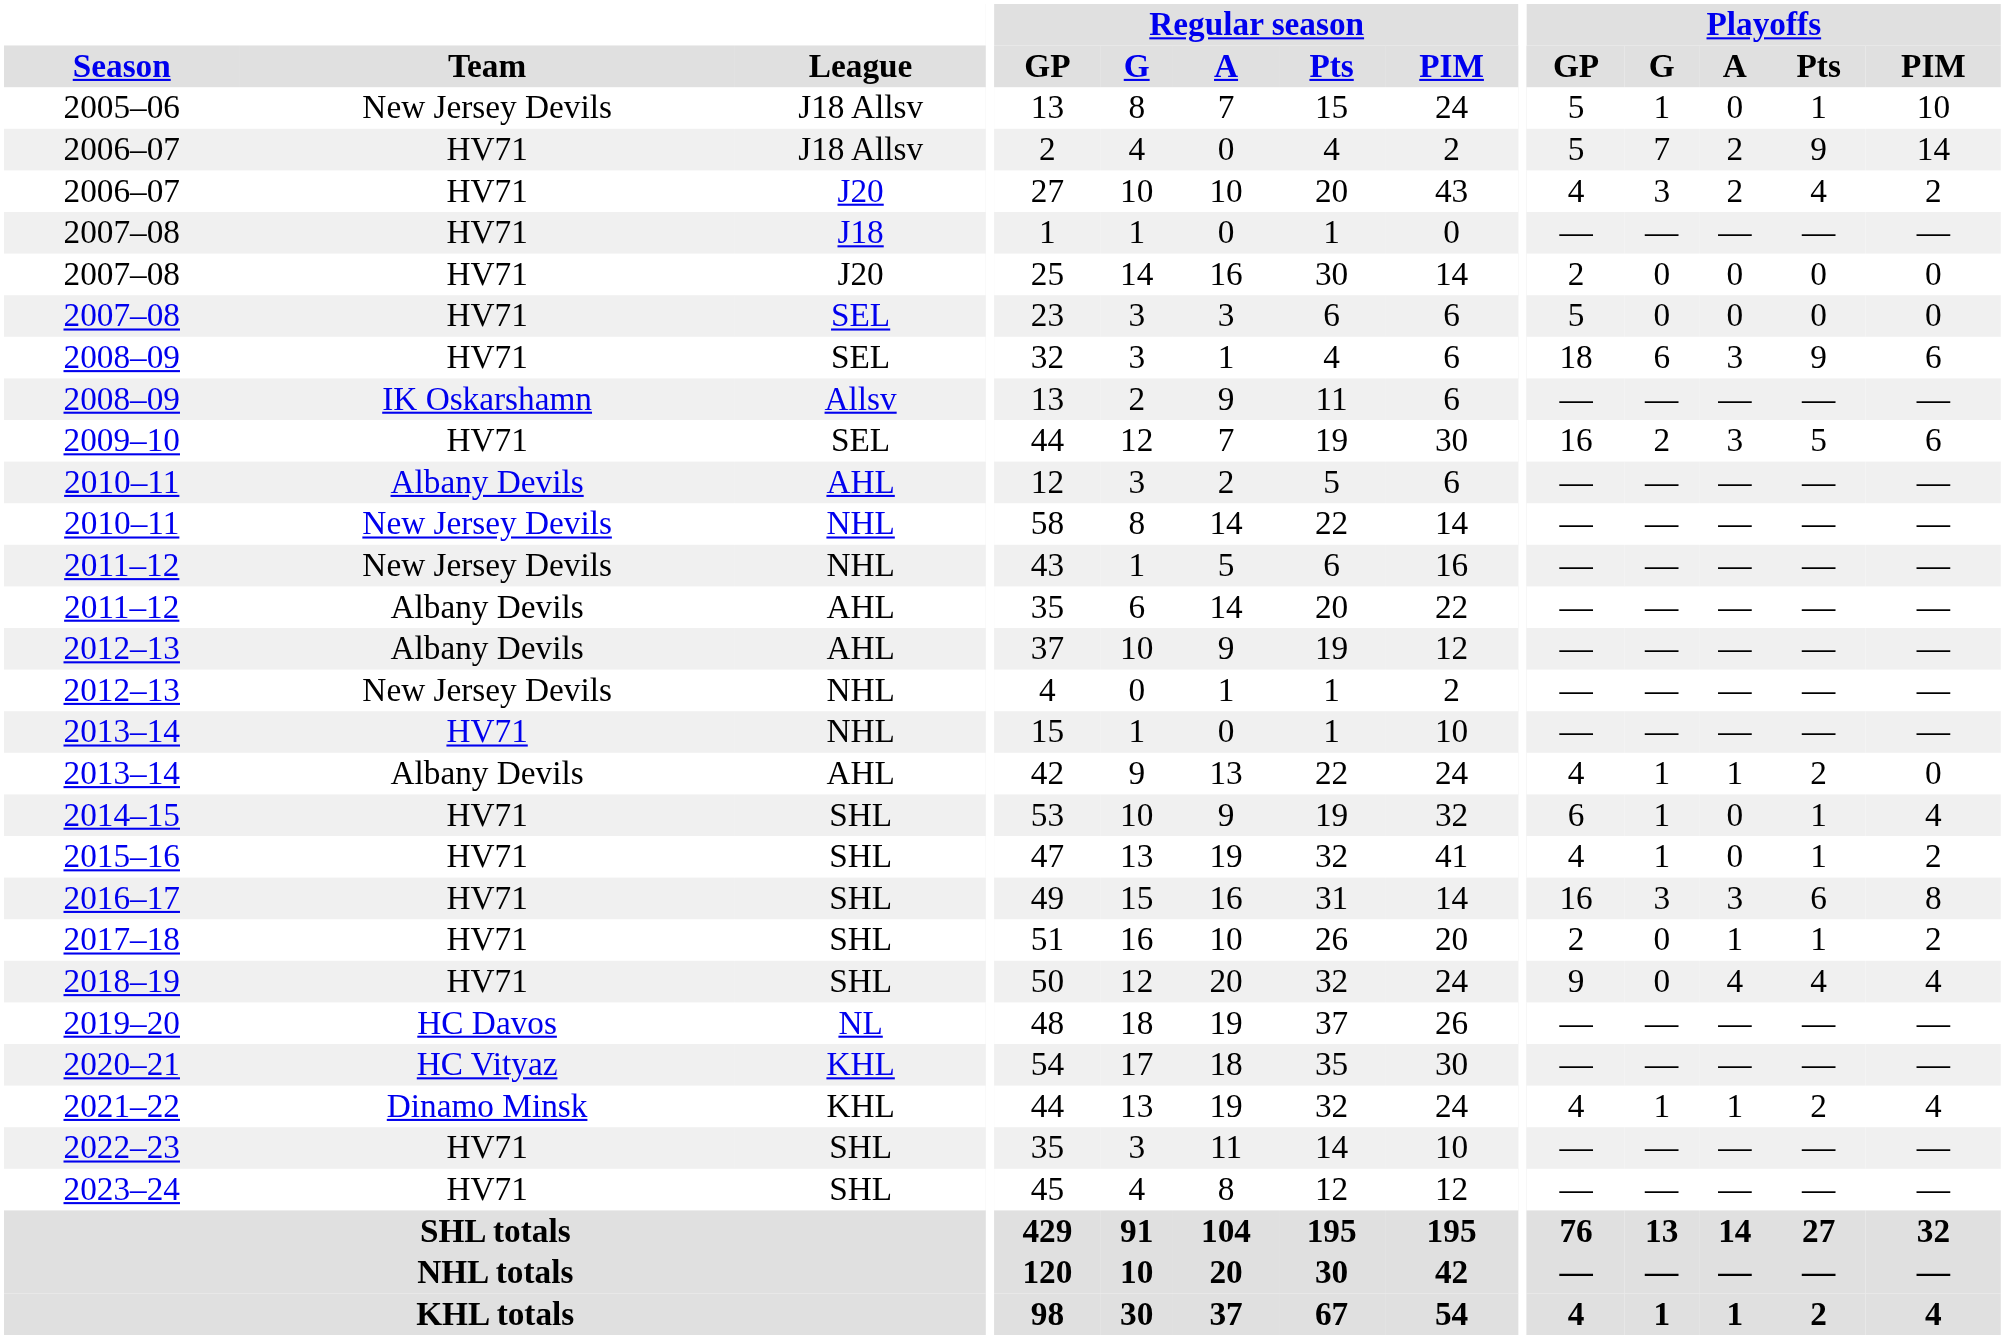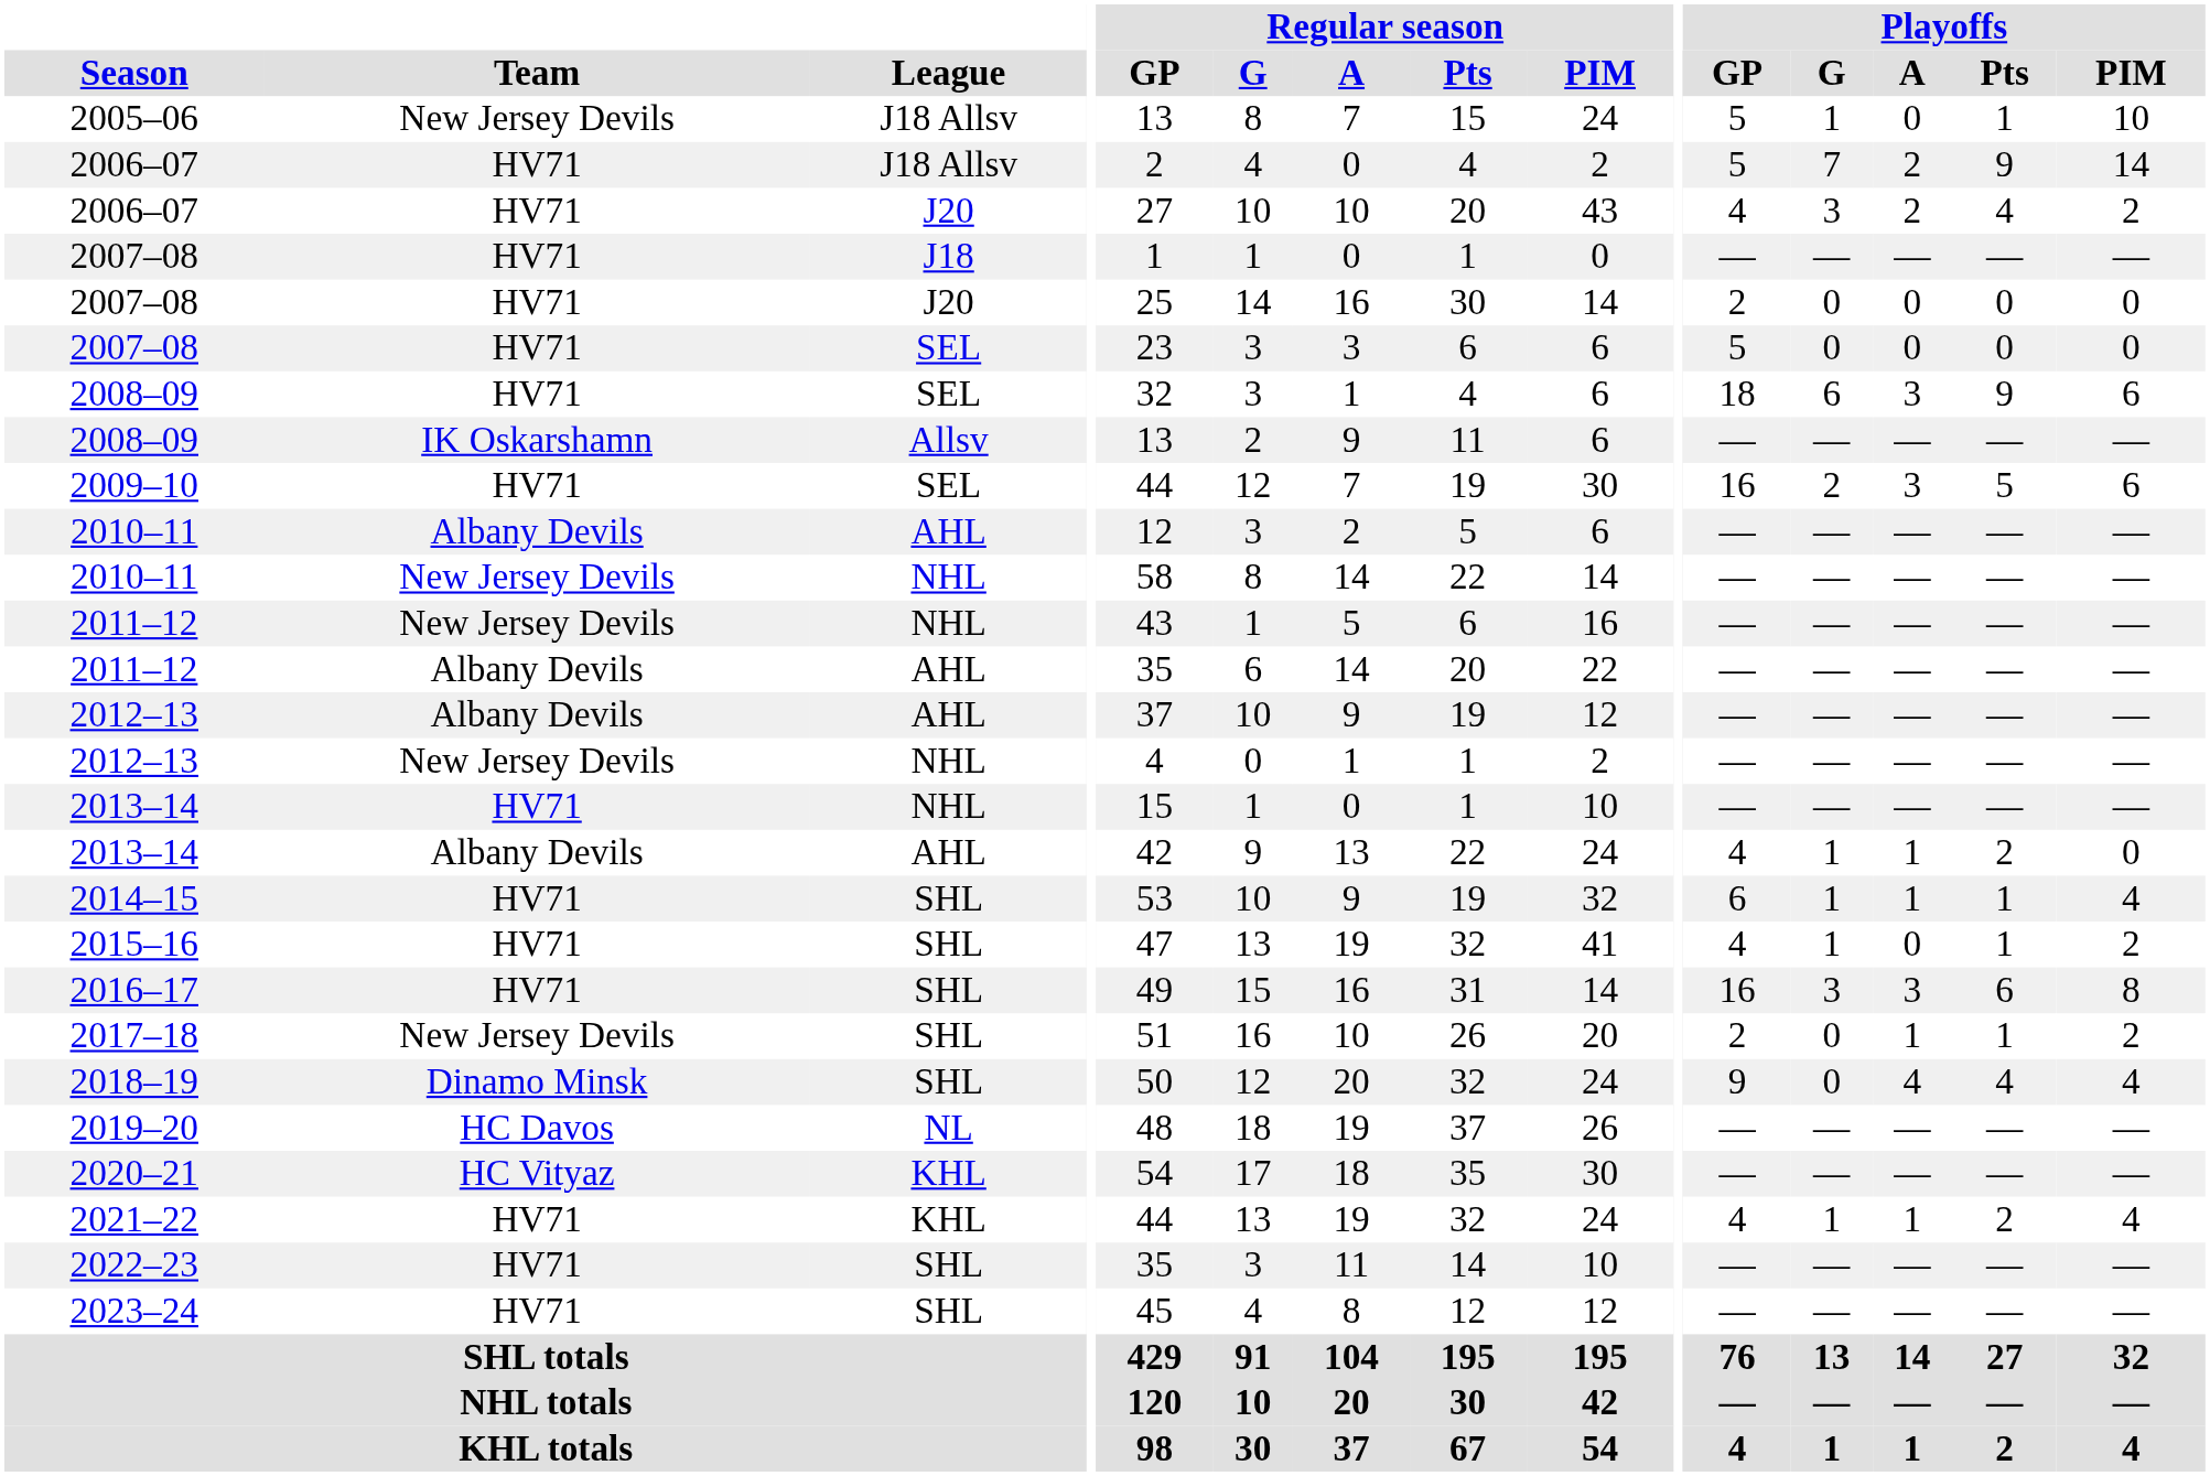 <table border="0" cellpadding="1" cellspacing="0" style="text-align:center; width:60em;">
 <tr bgcolor="#e0e0e0">
 <th colspan="3" bgcolor="#ffffff"></th>
 <th rowspan="99" bgcolor="#ffffff"></th>
 <th colspan="5"><a href='#'>Regular season</a></th>
 <th rowspan="99" bgcolor="#ffffff"></th>
 <th colspan="5"><a href='#'>Playoffs</a></th>
 </tr>
 <tr bgcolor="#e0e0e0">
 <th><a href='#'>Season</a></th>
 <th>Team</th>
 <th>League</th>
 <th>GP</th>
 <th><a href='#'>G</a></th>
 <th><a href='#'>A</a></th>
 <th><a href='#'>Pts</a></th>
 <th><a href='#'>PIM</a></th>
 <th>GP</th>
 <th>G</th>
 <th>A</th>
 <th>Pts</th>
 <th>PIM</th>
 </tr>
 <tr>
 <td>2005–06</td>
 <td>New Jersey Devils</td>
 <td>J18 Allsv</td>
 <td>13</td>
 <td>8</td>
 <td>7</td>
 <td>15</td>
 <td>24</td>
 <td>5</td>
 <td>1</td>
 <td>0</td>
 <td>1</td>
 <td>10</td>
 </tr>
 <tr bgcolor="#f0f0f0">
 <td>2006–07</td>
 <td>HV71</td>
 <td>J18 Allsv</td>
 <td>2</td>
 <td>4</td>
 <td>0</td>
 <td>4</td>
 <td>2</td>
 <td>5</td>
 <td>7</td>
 <td>2</td>
 <td>9</td>
 <td>14</td>
 </tr>
 <tr>
 <td>2006–07</td>
 <td>HV71</td>
 <td><a href='#'>J20</a></td>
 <td>27</td>
 <td>10</td>
 <td>10</td>
 <td>20</td>
 <td>43</td>
 <td>4</td>
 <td>3</td>
 <td>2</td>
 <td>4</td>
 <td>2</td>
 </tr>
 <tr bgcolor="#f0f0f0">
 <td>2007–08</td>
 <td>HV71</td>
 <td><a href='#'>J18</a></td>
 <td>1</td>
 <td>1</td>
 <td>0</td>
 <td>1</td>
 <td>0</td>
 <td>—</td>
 <td>—</td>
 <td>—</td>
 <td>—</td>
 <td>—</td>
 </tr>
 <tr>
 <td>2007–08</td>
 <td>HV71</td>
 <td>J20</td>
 <td>25</td>
 <td>14</td>
 <td>16</td>
 <td>30</td>
 <td>14</td>
 <td>2</td>
 <td>0</td>
 <td>0</td>
 <td>0</td>
 <td>0</td>
 </tr>
 <tr bgcolor="#f0f0f0">
 <td><a href='#'>2007–08</a></td>
 <td>HV71</td>
 <td><a href='#'>SEL</a></td>
 <td>23</td>
 <td>3</td>
 <td>3</td>
 <td>6</td>
 <td>6</td>
 <td>5</td>
 <td>0</td>
 <td>0</td>
 <td>0</td>
 <td>0</td>
 </tr>
 <tr>
 <td><a href='#'>2008–09</a></td>
 <td>HV71</td>
 <td>SEL</td>
 <td>32</td>
 <td>3</td>
 <td>1</td>
 <td>4</td>
 <td>6</td>
 <td>18</td>
 <td>6</td>
 <td>3</td>
 <td>9</td>
 <td>6</td>
 </tr>
 <tr bgcolor="#f0f0f0">
 <td><a href='#'>2008–09</a></td>
 <td><a href='#'>IK Oskarshamn</a></td>
 <td><a href='#'>Allsv</a></td>
 <td>13</td>
 <td>2</td>
 <td>9</td>
 <td>11</td>
 <td>6</td>
 <td>—</td>
 <td>—</td>
 <td>—</td>
 <td>—</td>
 <td>—</td>
 </tr>
 <tr>
 <td><a href='#'>2009–10</a></td>
 <td>HV71</td>
 <td>SEL</td>
 <td>44</td>
 <td>12</td>
 <td>7</td>
 <td>19</td>
 <td>30</td>
 <td>16</td>
 <td>2</td>
 <td>3</td>
 <td>5</td>
 <td>6</td>
 </tr>
 <tr bgcolor="#f0f0f0">
 <td><a href='#'>2010–11</a></td>
 <td><a href='#'>Albany Devils</a></td>
 <td><a href='#'>AHL</a></td>
 <td>12</td>
 <td>3</td>
 <td>2</td>
 <td>5</td>
 <td>6</td>
 <td>—</td>
 <td>—</td>
 <td>—</td>
 <td>—</td>
 <td>—</td>
 </tr>
 <tr>
 <td><a href='#'>2010–11</a></td>
 <td><a href='#'>New Jersey Devils</a></td>
 <td><a href='#'>NHL</a></td>
 <td>58</td>
 <td>8</td>
 <td>14</td>
 <td>22</td>
 <td>14</td>
 <td>—</td>
 <td>—</td>
 <td>—</td>
 <td>—</td>
 <td>—</td>
 </tr>
 <tr bgcolor="#f0f0f0">
 <td><a href='#'>2011–12</a></td>
 <td>New Jersey Devils</td>
 <td>NHL</td>
 <td>43</td>
 <td>1</td>
 <td>5</td>
 <td>6</td>
 <td>16</td>
 <td>—</td>
 <td>—</td>
 <td>—</td>
 <td>—</td>
 <td>—</td>
 </tr>
 <tr>
 <td><a href='#'>2011–12</a></td>
 <td>Albany Devils</td>
 <td>AHL</td>
 <td>35</td>
 <td>6</td>
 <td>14</td>
 <td>20</td>
 <td>22</td>
 <td>—</td>
 <td>—</td>
 <td>—</td>
 <td>—</td>
 <td>—</td>
 </tr>
 <tr bgcolor="#f0f0f0">
 <td><a href='#'>2012–13</a></td>
 <td>Albany Devils</td>
 <td>AHL</td>
 <td>37</td>
 <td>10</td>
 <td>9</td>
 <td>19</td>
 <td>12</td>
 <td>—</td>
 <td>—</td>
 <td>—</td>
 <td>—</td>
 <td>—</td>
 </tr>
 <tr>
 <td><a href='#'>2012–13</a></td>
 <td>New Jersey Devils</td>
 <td>NHL</td>
 <td>4</td>
 <td>0</td>
 <td>1</td>
 <td>1</td>
 <td>2</td>
 <td>—</td>
 <td>—</td>
 <td>—</td>
 <td>—</td>
 <td>—</td>
 </tr>
 <tr bgcolor="#f0f0f0">
 <td><a href='#'>2013–14</a></td>
 <td><a href='#'>HV71</a></td>
 <td>NHL</td>
 <td>15</td>
 <td>1</td>
 <td>0</td>
 <td>1</td>
 <td>10</td>
 <td>—</td>
 <td>—</td>
 <td>—</td>
 <td>—</td>
 <td>—</td>
 </tr>
 <tr>
 <td><a href='#'>2013–14</a></td>
 <td>Albany Devils</td>
 <td>AHL</td>
 <td>42</td>
 <td>9</td>
 <td>13</td>
 <td>22</td>
 <td>24</td>
 <td>4</td>
 <td>1</td>
 <td>1</td>
 <td>2</td>
 <td>0</td>
 </tr>
 <tr bgcolor="#f0f0f0">
 <td><a href='#'>2014–15</a></td>
 <td>HV71</td>
 <td>SHL</td>
 <td>53</td>
 <td>10</td>
 <td>9</td>
 <td>19</td>
 <td>32</td>
 <td>6</td>
 <td>1</td>
-<td>0</td>
+<td>1</td>
 <td>1</td>
 <td>4</td>
 </tr>
 <tr>
 <td><a href='#'>2015–16</a></td>
 <td>HV71</td>
 <td>SHL</td>
 <td>47</td>
 <td>13</td>
 <td>19</td>
 <td>32</td>
 <td>41</td>
 <td>4</td>
 <td>1</td>
 <td>0</td>
 <td>1</td>
 <td>2</td>
 </tr>
 <tr bgcolor="#f0f0f0">
 <td><a href='#'>2016–17</a></td>
 <td>HV71</td>
 <td>SHL</td>
 <td>49</td>
 <td>15</td>
 <td>16</td>
 <td>31</td>
 <td>14</td>
 <td>16</td>
 <td>3</td>
 <td>3</td>
 <td>6</td>
 <td>8</td>
 </tr>
 <tr>
 <td><a href='#'>2017–18</a></td>
-<td>HV71</td>
+<td>New Jersey Devils</td>
 <td>SHL</td>
 <td>51</td>
 <td>16</td>
 <td>10</td>
 <td>26</td>
 <td>20</td>
 <td>2</td>
 <td>0</td>
 <td>1</td>
 <td>1</td>
 <td>2</td>
 </tr>
 <tr bgcolor="#f0f0f0">
 <td><a href='#'>2018–19</a></td>
-<td>HV71</td>
+<td><a href='#'>Dinamo Minsk</a></td>
 <td>SHL</td>
 <td>50</td>
 <td>12</td>
 <td>20</td>
 <td>32</td>
 <td>24</td>
 <td>9</td>
 <td>0</td>
 <td>4</td>
 <td>4</td>
 <td>4</td>
 </tr>
 <tr>
 <td><a href='#'>2019–20</a></td>
 <td><a href='#'>HC Davos</a></td>
 <td><a href='#'>NL</a></td>
 <td>48</td>
 <td>18</td>
 <td>19</td>
 <td>37</td>
 <td>26</td>
 <td>—</td>
 <td>—</td>
 <td>—</td>
 <td>—</td>
 <td>—</td>
 </tr>
 <tr bgcolor="#f0f0f0">
 <td><a href='#'>2020–21</a></td>
 <td><a href='#'>HC Vityaz</a></td>
 <td><a href='#'>KHL</a></td>
 <td>54</td>
 <td>17</td>
 <td>18</td>
 <td>35</td>
 <td>30</td>
 <td>—</td>
 <td>—</td>
 <td>—</td>
 <td>—</td>
 <td>—</td>
 </tr>
 <tr>
 <td><a href='#'>2021–22</a></td>
-<td><a href='#'>Dinamo Minsk</a></td>
+<td>HV71</td>
 <td>KHL</td>
 <td>44</td>
 <td>13</td>
 <td>19</td>
 <td>32</td>
 <td>24</td>
 <td>4</td>
 <td>1</td>
 <td>1</td>
 <td>2</td>
 <td>4</td>
 </tr>
 <tr bgcolor="#f0f0f0">
 <td><a href='#'>2022–23</a></td>
 <td>HV71</td>
 <td>SHL</td>
 <td>35</td>
 <td>3</td>
 <td>11</td>
 <td>14</td>
 <td>10</td>
 <td>—</td>
 <td>—</td>
 <td>—</td>
 <td>—</td>
 <td>—</td>
 </tr>
 <tr>
 <td><a href='#'>2023–24</a></td>
 <td>HV71</td>
 <td>SHL</td>
 <td>45</td>
 <td>4</td>
 <td>8</td>
 <td>12</td>
 <td>12</td>
 <td>—</td>
 <td>—</td>
 <td>—</td>
 <td>—</td>
 <td>—</td>
 </tr>
 <tr bgcolor="#e0e0e0">
 <th colspan="3">SHL totals</th>
 <th>429</th>
 <th>91</th>
 <th>104</th>
 <th>195</th>
 <th>195</th>
 <th>76</th>
 <th>13</th>
 <th>14</th>
 <th>27</th>
 <th>32</th>
 </tr>
 <tr bgcolor="#e0e0e0">
 <th colspan="3">NHL totals</th>
 <th>120</th>
 <th>10</th>
 <th>20</th>
 <th>30</th>
 <th>42</th>
 <th>—</th>
 <th>—</th>
 <th>—</th>
 <th>—</th>
 <th>—</th>
 </tr>
 <tr bgcolor="#e0e0e0">
 <th colspan="3">KHL totals</th>
 <th>98</th>
 <th>30</th>
 <th>37</th>
 <th>67</th>
 <th>54</th>
 <th>4</th>
 <th>1</th>
 <th>1</th>
 <th>2</th>
 <th>4</th>
 </tr>
 </table>
